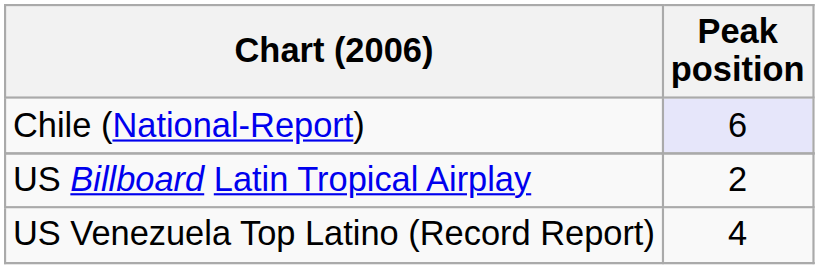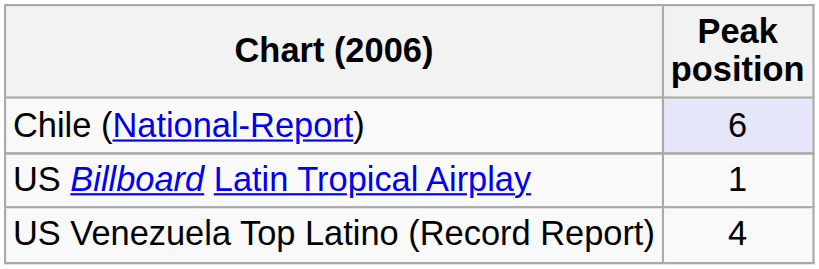 <table class="wikitable sortable">
 <tr>
 <th>Chart (2006)</th>
 <th>Peak<br>position</th>
 </tr>
 <tr>
 <td>Chile (<a href='#'>National-Report</a>)</td>
 <td align="center" style="background: lavender;">6</td>
 </tr>
 <tr>
 </tr>
 <tr>
 </tr>
 <tr>
 <td>US <em><a href='#'>Billboard</a></em> <a href='#'>Latin Tropical Airplay</a></td>
-<td align="center">2</td>
+<td align="center">1</td>
 </tr>
 <tr>
 <td scope="row">US Venezuela Top Latino (Record Report)</td>
 <td style="text-align:center;">4</td>
 </tr>
 <tr>
 </tr>
 </table>
